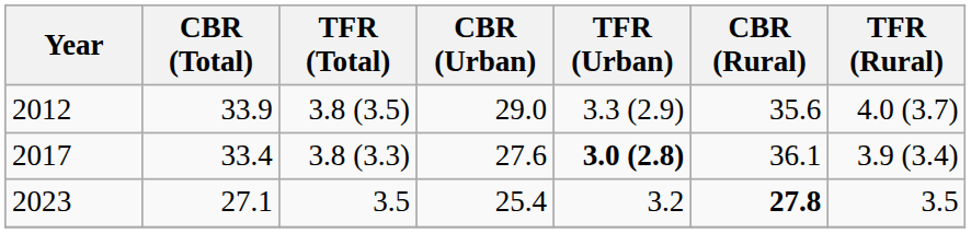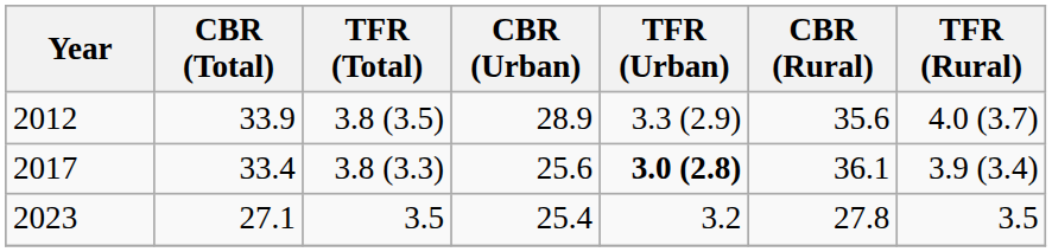 <table class="wikitable">
 <tr>
 <th style="width:50pt;">Year</th>
 <th style="width:50pt;">CBR (Total)</th>
 <th style="width:50pt;">TFR (Total)</th>
 <th style="width:50pt;">CBR (Urban)</th>
 <th style="width:50pt;">TFR (Urban)</th>
 <th style="width:50pt;">CBR (Rural)</th>
 <th style="width:50pt;">TFR (Rural)</th>
 </tr>
 <tr>
 <td>2012</td>
 <td style="text-align:right;">33.9</td>
 <td style="text-align:right;">3.8 (3.5)</td>
-<td style="text-align:right;">29.0</td>
+<td style="text-align:right;">28.9</td>
 <td style="text-align:right;">3.3 (2.9)</td>
 <td style="text-align:right;">35.6</td>
 <td style="text-align:right;">4.0 (3.7)</td>
 </tr>
 <tr>
 <td>2017</td>
 <td style="text-align:right;">33.4</td>
 <td style="text-align:right;">3.8 (3.3)</td>
-<td style="text-align:right;">27.6</td>
+<td style="text-align:right;">25.6</td>
 <td style="text-align:right;"><strong>3.0 (2.8)</strong></td>
 <td style="text-align:right;">36.1</td>
 <td style="text-align:right;">3.9 (3.4)</td>
 </tr>
 <tr>
 <td>2023</td>
 <td style="text-align:right;">27.1</td>
 <td style="text-align:right;">3.5</td>
 <td style="text-align:right;">25.4</td>
 <td style="text-align:right;">3.2</td>
-<td style="text-align:right;"><strong>27.8</strong></td>
+<td style="text-align:right;">27.8</td>
 <td style="text-align:right;">3.5</td>
 </tr>
 <tr>
 </tr>
 </table>
